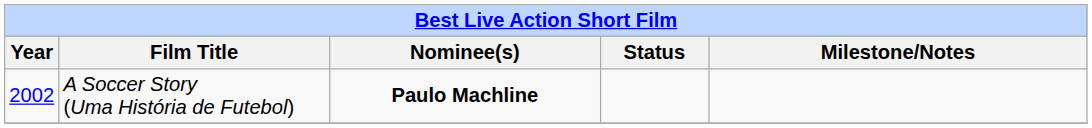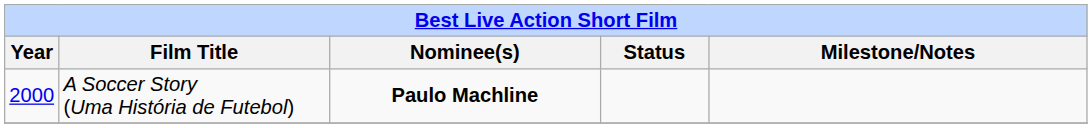 <table class="wikitable" style="text-align: center">
 <tr bgcolor=#bfd7ff>
 <td colspan=5><strong><a href='#'>Best Live Action Short Film</a></strong></td>
 </tr>
 <tr bgcolor=#ebf5ff>
 <th width=5%>Year</th>
 <th width=25%>Film Title</th>
 <th width=25%>Nominee(s)</th>
 <th width=10%>Status</th>
 <th width=35%>Milestone/Notes</th>
 </tr>
 <tr>
-<td><a href='#'>2002</a></td>
+<td><a href='#'>2000</a></td>
 <td style="text-align: left"><em>A Soccer Story</em><br>(<em>Uma História de Futebol</em>)</td>
 <td><strong>Paulo Machline</strong></td>
 <td></td>
 <td style="text-align: left"></td>
 </tr>
 <tr>
 </tr>
 </table>
